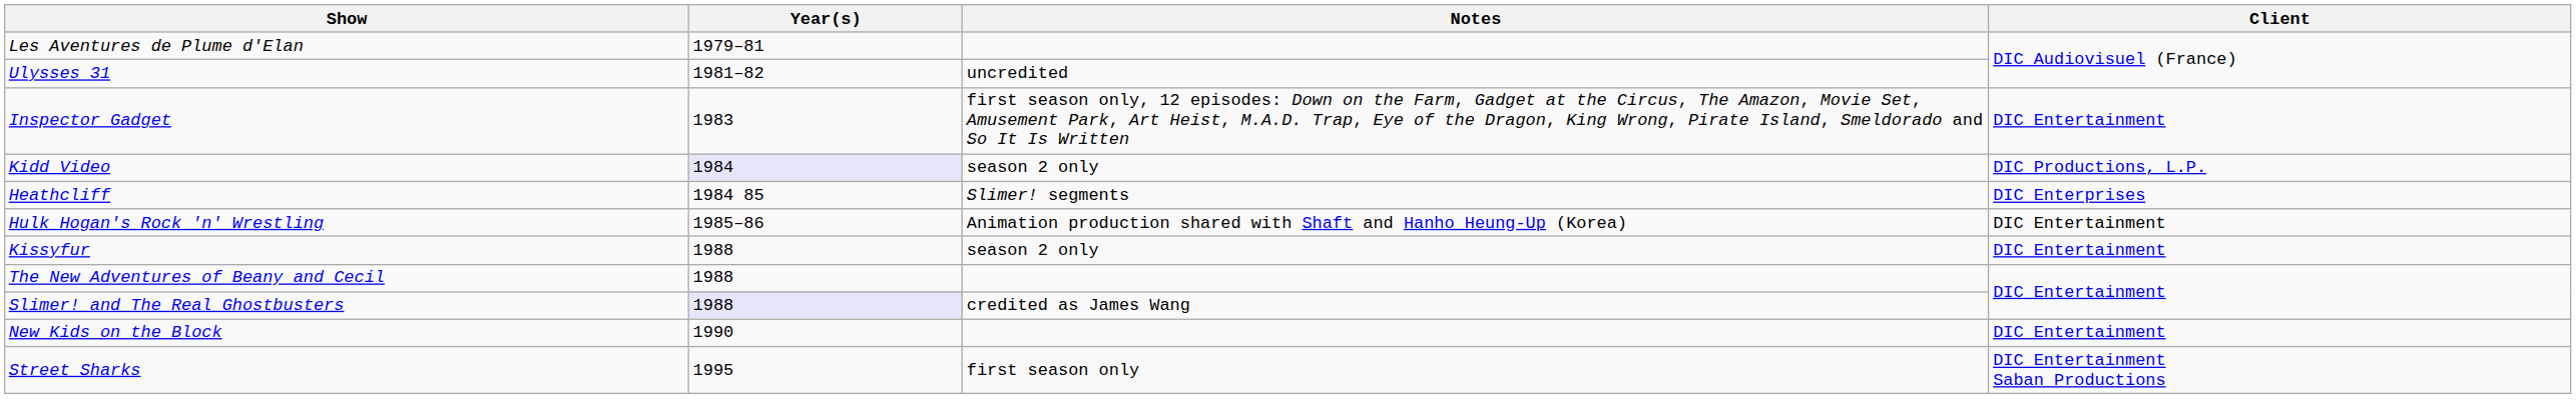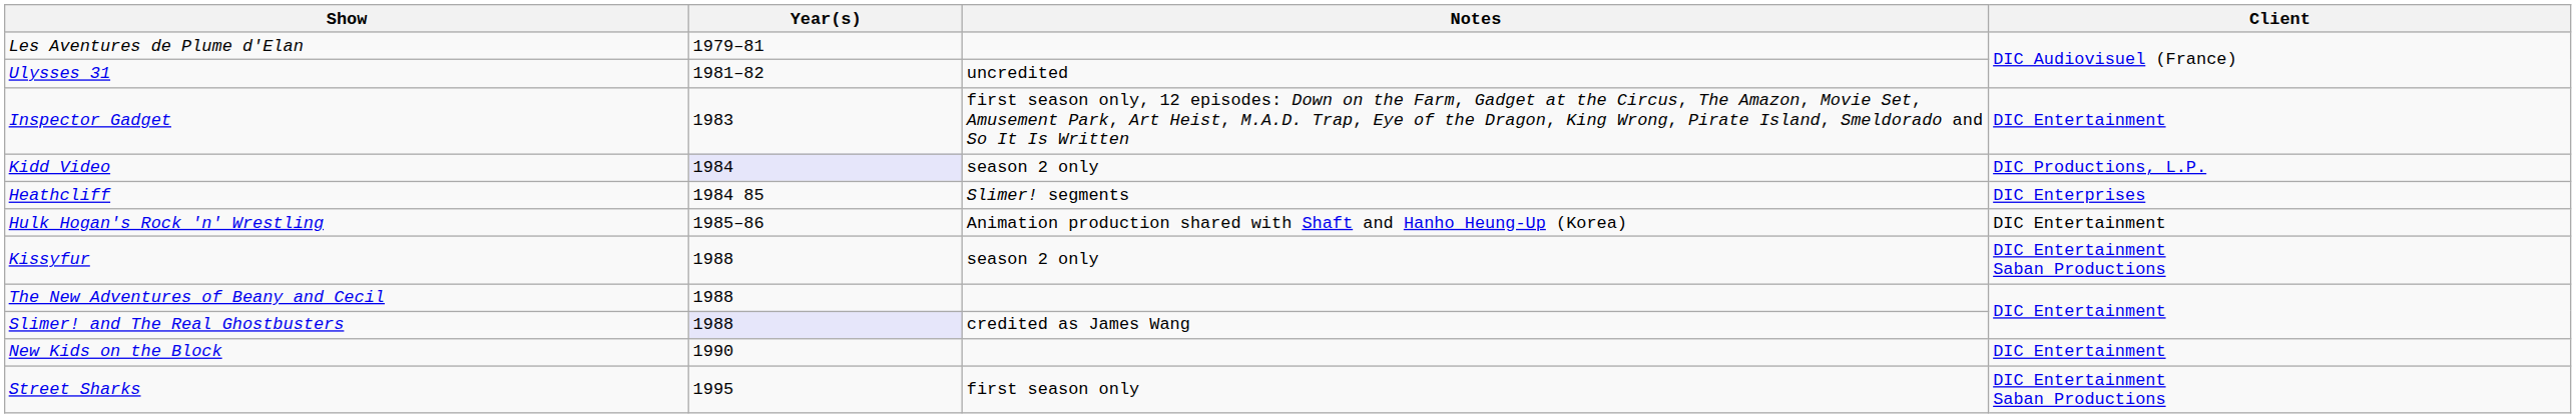 <table class="wikitable sortable" style="width: auto; style="width:75%;" table-layout: fixed;" |>
 <tr>
 <th style="width:20%;">Show</th>
 <th style="width:8%;">Year(s)</th>
 <th style="width:30%;" class="unsortable">Notes</th>
 <th style="width:17%;">Client</th>
 </tr>
 <tr>
 <td><em>Les Aventures de Plume d'Elan</em> </td>
 <td>1979–81</td>
 <td></td>
 <td rowspan="2"><a href='#'>DIC Audiovisuel</a> (France)</td>
 </tr>
 <tr>
 <td><em><a href='#'>Ulysses 31</a></em> </td>
 <td>1981–82</td>
 <td>uncredited</td>
 </tr>
 <tr>
 <td><em><a href='#'>Inspector Gadget</a></em></td>
 <td>1983</td>
 <td>first season only, 12 episodes: <em>Down on the Farm</em>, <em>Gadget at the Circus</em>, <em>The Amazon</em>, <em>Movie Set</em>, <em>Amusement Park</em>, <em>Art Heist</em>, <em>M.A.D. Trap</em>, <em>Eye of the Dragon</em>, <em>King Wrong</em>, <em>Pirate Island</em>, <em>Smeldorado</em> and <em>So It Is Written</em></td>
 <td><a href='#'>DIC Entertainment</a></td>
 </tr>
 <tr>
 <td><em><a href='#'>Kidd Video</a></em></td>
 <td style="background: lavender;">1984</td>
 <td>season 2 only</td>
 <td><a href='#'>DIC Productions, L.P.</a></td>
 </tr>
 <tr>
 <td><em><a href='#'>Heathcliff</a></em></td>
 <td>1984 85</td>
 <td><em>Slimer!</em> segments</td>
 <td><a href='#'>DIC Enterprises</a></td>
 </tr>
 <tr>
 <td><em><a href='#'>Hulk Hogan's Rock 'n' Wrestling</a></em></td>
 <td>1985–86</td>
 <td>Animation production shared with <a href='#'>Shaft</a> and <a href='#'>Hanho Heung-Up</a> (Korea)</td>
 <td>DIC Entertainment</td>
 </tr>
 <tr>
 <td><em><a href='#'>Kissyfur</a></em></td>
 <td>1988</td>
 <td>season 2 only</td>
-<td><a href='#'>DIC Entertainment</a></td>
+<td><a href='#'>DIC Entertainment</a><br><a href='#'>Saban Productions</a></td>
 </tr>
 <tr>
 <td><em><a href='#'>The New Adventures of Beany and Cecil</a></em></td>
 <td>1988</td>
 <td></td>
 <td rowspan="2"><a href='#'>DIC Entertainment</a></td>
 </tr>
 <tr>
 <td><em><a href='#'>Slimer! and The Real Ghostbusters</a></em></td>
 <td style="background: lavender;">1988</td>
 <td>credited as James Wang</td>
 </tr>
 <tr>
 <td><em><a href='#'>New Kids on the Block</a></em></td>
 <td>1990</td>
 <td></td>
 <td><a href='#'>DIC Entertainment</a></td>
 </tr>
 <tr>
 <td><em><a href='#'>Street Sharks</a></em></td>
 <td>1995</td>
 <td>first season only</td>
 <td><a href='#'>DIC Entertainment</a><br><a href='#'>Saban Productions</a></td>
 </tr>
 </table>
